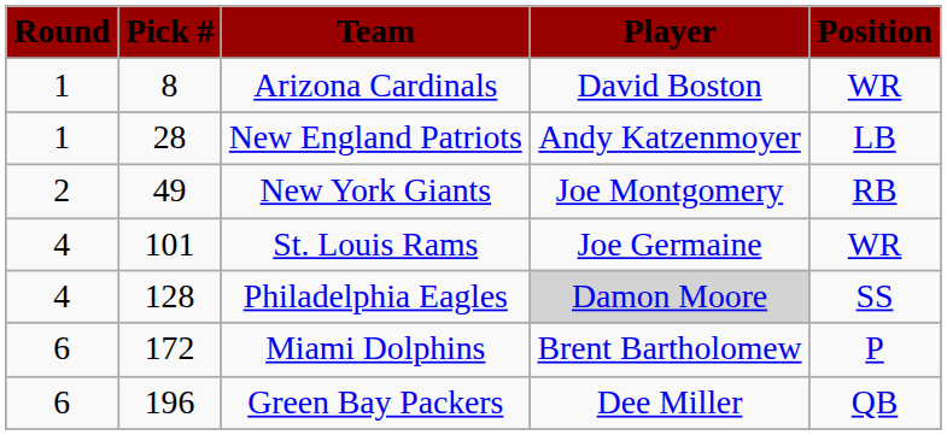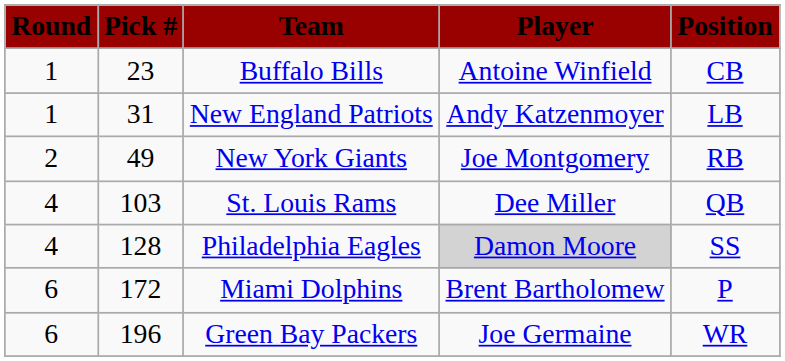 <table class="wikitable" style="text-align:center">
 <tr style="background:#900;">
 <td><strong><span>Round</span></strong></td>
 <td><strong><span>Pick #</span></strong></td>
 <td><strong><span>Team</span></strong></td>
 <td><strong><span>Player</span></strong></td>
 <td><strong><span>Position</span></strong></td>
 </tr>
 <tr>
 <td>1</td>
-<td align=center>8</td>
-<td><a href='#'>Arizona Cardinals</a></td>
-<td><a href='#'>David Boston</a></td>
-<td><a href='#'>WR</a></td>
+<td align=center>23</td>
+<td><a href='#'>Buffalo Bills</a></td>
+<td><a href='#'>Antoine Winfield</a></td>
+<td><a href='#'>CB</a></td>
 </tr>
 <tr>
 <td>1</td>
-<td align=center>28</td>
+<td align=center>31</td>
 <td><a href='#'>New England Patriots</a></td>
 <td><a href='#'>Andy Katzenmoyer</a></td>
 <td><a href='#'>LB</a></td>
 </tr>
 <tr>
 <td>2</td>
 <td align=center>49</td>
 <td><a href='#'>New York Giants</a></td>
 <td><a href='#'>Joe Montgomery</a></td>
 <td><a href='#'>RB</a></td>
 </tr>
 <tr>
 <td>4</td>
-<td align=center>101</td>
+<td align=center>103</td>
 <td><a href='#'>St. Louis Rams</a></td>
-<td><a href='#'>Joe Germaine</a></td>
-<td><a href='#'>WR</a></td>
+<td><a href='#'>Dee Miller</a></td>
+<td><a href='#'>QB</a></td>
 </tr>
 <tr>
 <td>4</td>
 <td align=center>128</td>
 <td><a href='#'>Philadelphia Eagles</a></td>
 <td style="background: lightgrey;"><a href='#'>Damon Moore</a></td>
 <td><a href='#'>SS</a></td>
 </tr>
 <tr>
 <td>6</td>
 <td align=center>172</td>
 <td><a href='#'>Miami Dolphins</a></td>
 <td><a href='#'>Brent Bartholomew</a></td>
 <td><a href='#'>P</a></td>
 </tr>
 <tr>
 <td>6</td>
 <td align=center>196</td>
 <td><a href='#'>Green Bay Packers</a></td>
-<td><a href='#'>Dee Miller</a></td>
-<td><a href='#'>QB</a></td>
+<td><a href='#'>Joe Germaine</a></td>
+<td><a href='#'>WR</a></td>
 </tr>
 </table>
